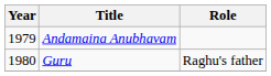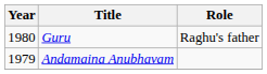 <table class="wikitable sortable">
 <tr>
 <th>Year</th>
 <th>Title</th>
 <th>Role</th>
 </tr>
 <tr>
+<td>1980</td>
+<td><em><a href='#'>Guru</a></em></td>
+<td>Raghu's father</td>
+</tr>
+<tr>
 <td>1979</td>
 <td><em><a href='#'>Andamaina Anubhavam</a></em></td>
 <td></td>
 </tr>
 <tr>
-<td>1980</td>
-<td><em><a href='#'>Guru</a></em></td>
-<td>Raghu's father</td>
-</tr>
-<tr>
 </tr>
 </table>
